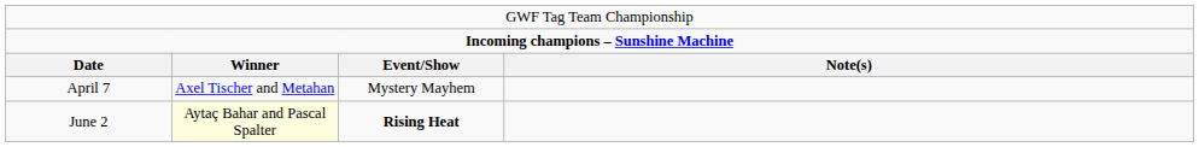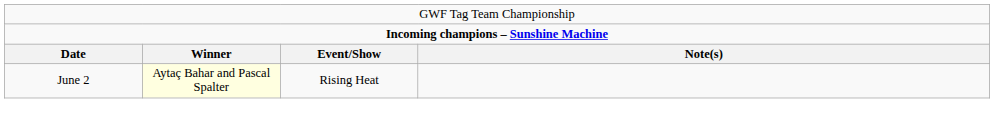 <table class="wikitable" style="text-align:center; width:100%;">
 <tr>
 <td colspan="4" style="text-align: center;">GWF Tag Team Championship</td>
 </tr>
 <tr>
 <td colspan="4" style="text-align: center;"><strong>Incoming champions – <a href='#'>Sunshine Machine</a> </strong></td>
 </tr>
 <tr>
 <th width=14%>Date</th>
 <th width=14%>Winner</th>
 <th width=14%>Event/Show</th>
 <th width=58%>Note(s)</th>
 </tr>
 <tr>
-<td>April 7</td>
-<td><a href='#'>Axel Tischer</a> and <a href='#'>Metahan</a></td>
-<td>Mystery Mayhem</td>
-<td></td>
-</tr>
-<tr>
 <td>June 2</td>
 <td style="background: lightyellow;">Aytaç Bahar and Pascal Spalter</td>
-<td><strong>Rising Heat</strong></td>
+<td>Rising Heat</td>
 <td></td>
 </tr>
 </table>
